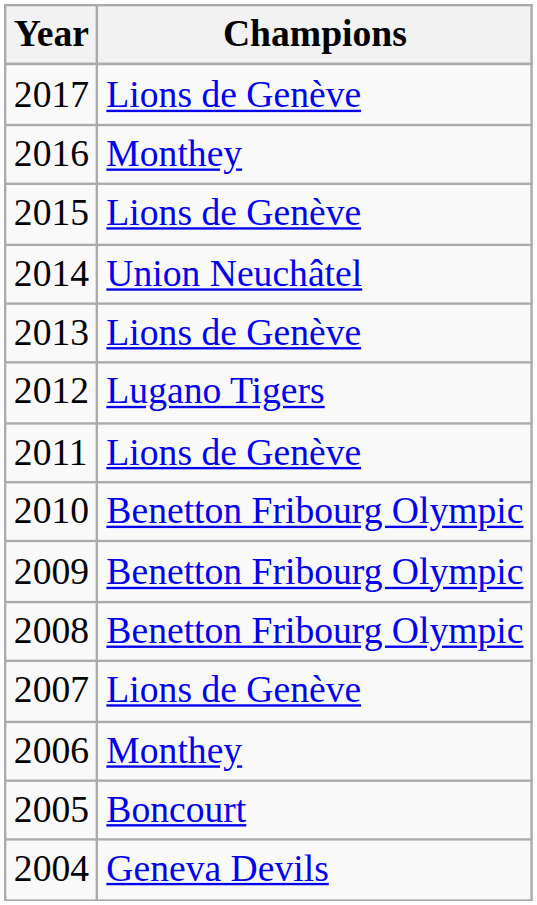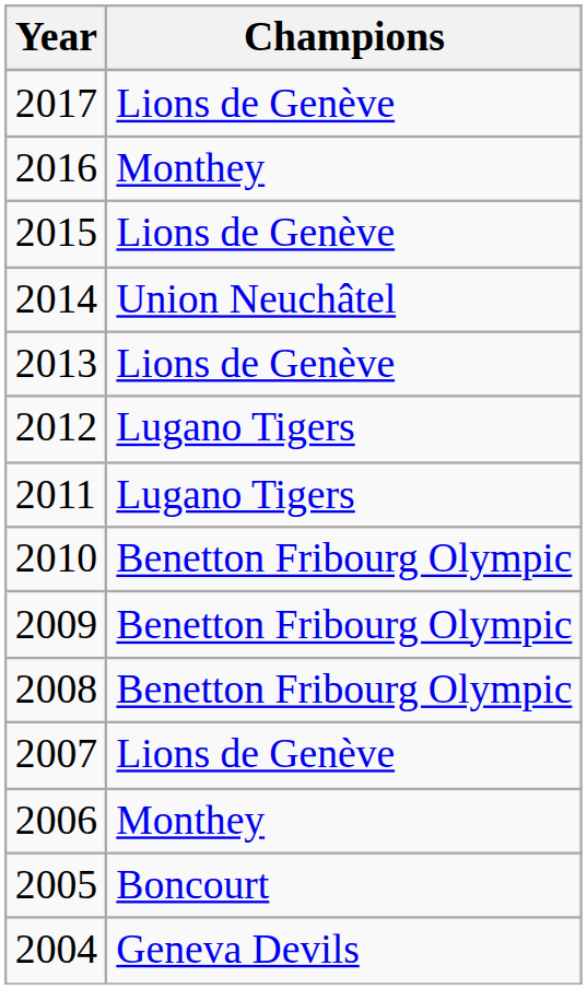 <table class="wikitable">
 <tr>
 <th>Year</th>
 <th>Champions</th>
 </tr>
 <tr>
 </tr>
 <tr>
 <td>2017</td>
 <td><a href='#'>Lions de Genève</a></td>
 </tr>
 <tr>
 <td>2016</td>
 <td><a href='#'>Monthey</a></td>
 </tr>
 <tr>
 <td>2015</td>
 <td><a href='#'>Lions de Genève</a></td>
 </tr>
 <tr>
 <td>2014</td>
 <td><a href='#'>Union Neuchâtel</a></td>
 </tr>
 <tr>
 <td>2013</td>
 <td><a href='#'>Lions de Genève</a></td>
 </tr>
 <tr>
 <td>2012</td>
 <td><a href='#'>Lugano Tigers</a></td>
 </tr>
 <tr>
 <td>2011</td>
-<td><a href='#'>Lions de Genève</a></td>
+<td><a href='#'>Lugano Tigers</a></td>
 </tr>
 <tr>
 <td>2010</td>
 <td><a href='#'>Benetton Fribourg Olympic</a></td>
 </tr>
 <tr>
 <td>2009</td>
 <td><a href='#'>Benetton Fribourg Olympic</a></td>
 </tr>
 <tr>
 <td>2008</td>
 <td><a href='#'>Benetton Fribourg Olympic</a></td>
 </tr>
 <tr>
 <td>2007</td>
 <td><a href='#'>Lions de Genève</a></td>
 </tr>
 <tr>
 <td>2006</td>
 <td><a href='#'>Monthey</a></td>
 </tr>
 <tr>
 <td>2005</td>
 <td><a href='#'>Boncourt</a></td>
 </tr>
 <tr>
 <td>2004</td>
 <td><a href='#'>Geneva Devils</a></td>
 </tr>
 </table>
